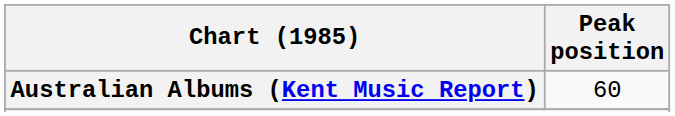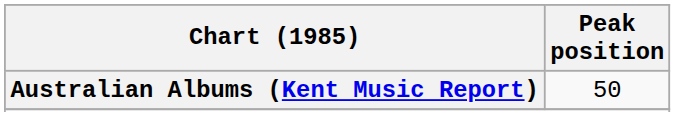 <table class="wikitable sortable plainrowheaders" style="text-align:center">
 <tr>
 <th scope="col">Chart (1985)</th>
 <th scope="col">Peak<br>position</th>
 </tr>
 <tr>
 <th scope="row">Australian Albums (<a href='#'>Kent Music Report</a>)</th>
-<td>60</td>
+<td>50</td>
 </tr>
 <tr>
 </tr>
 <tr>
 </tr>
 <tr>
 </tr>
 </table>
